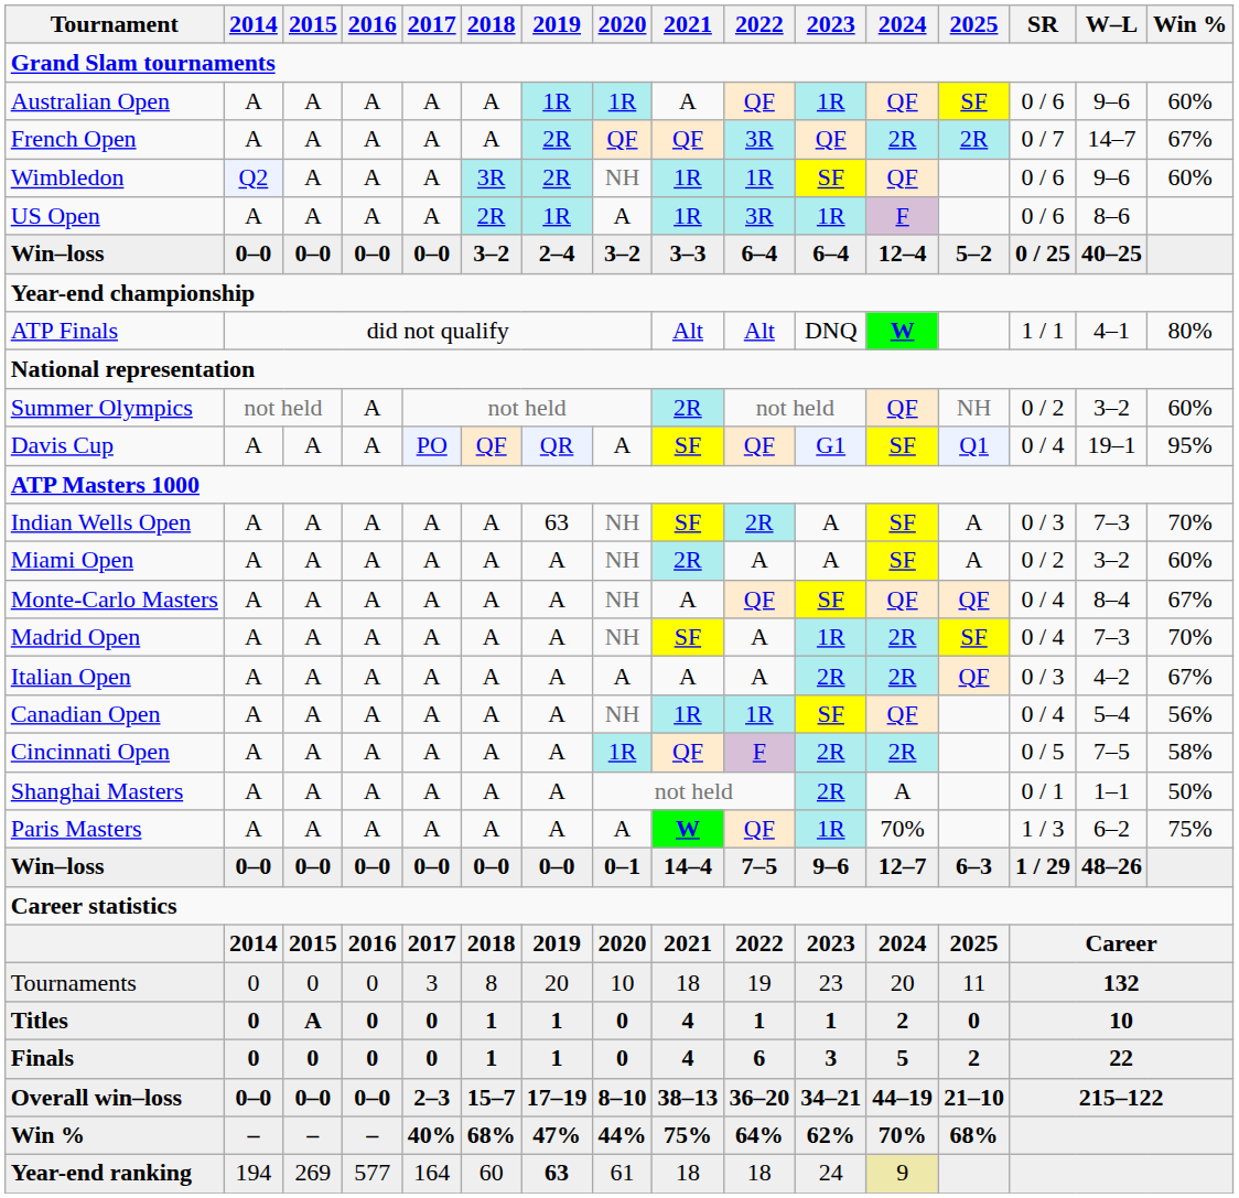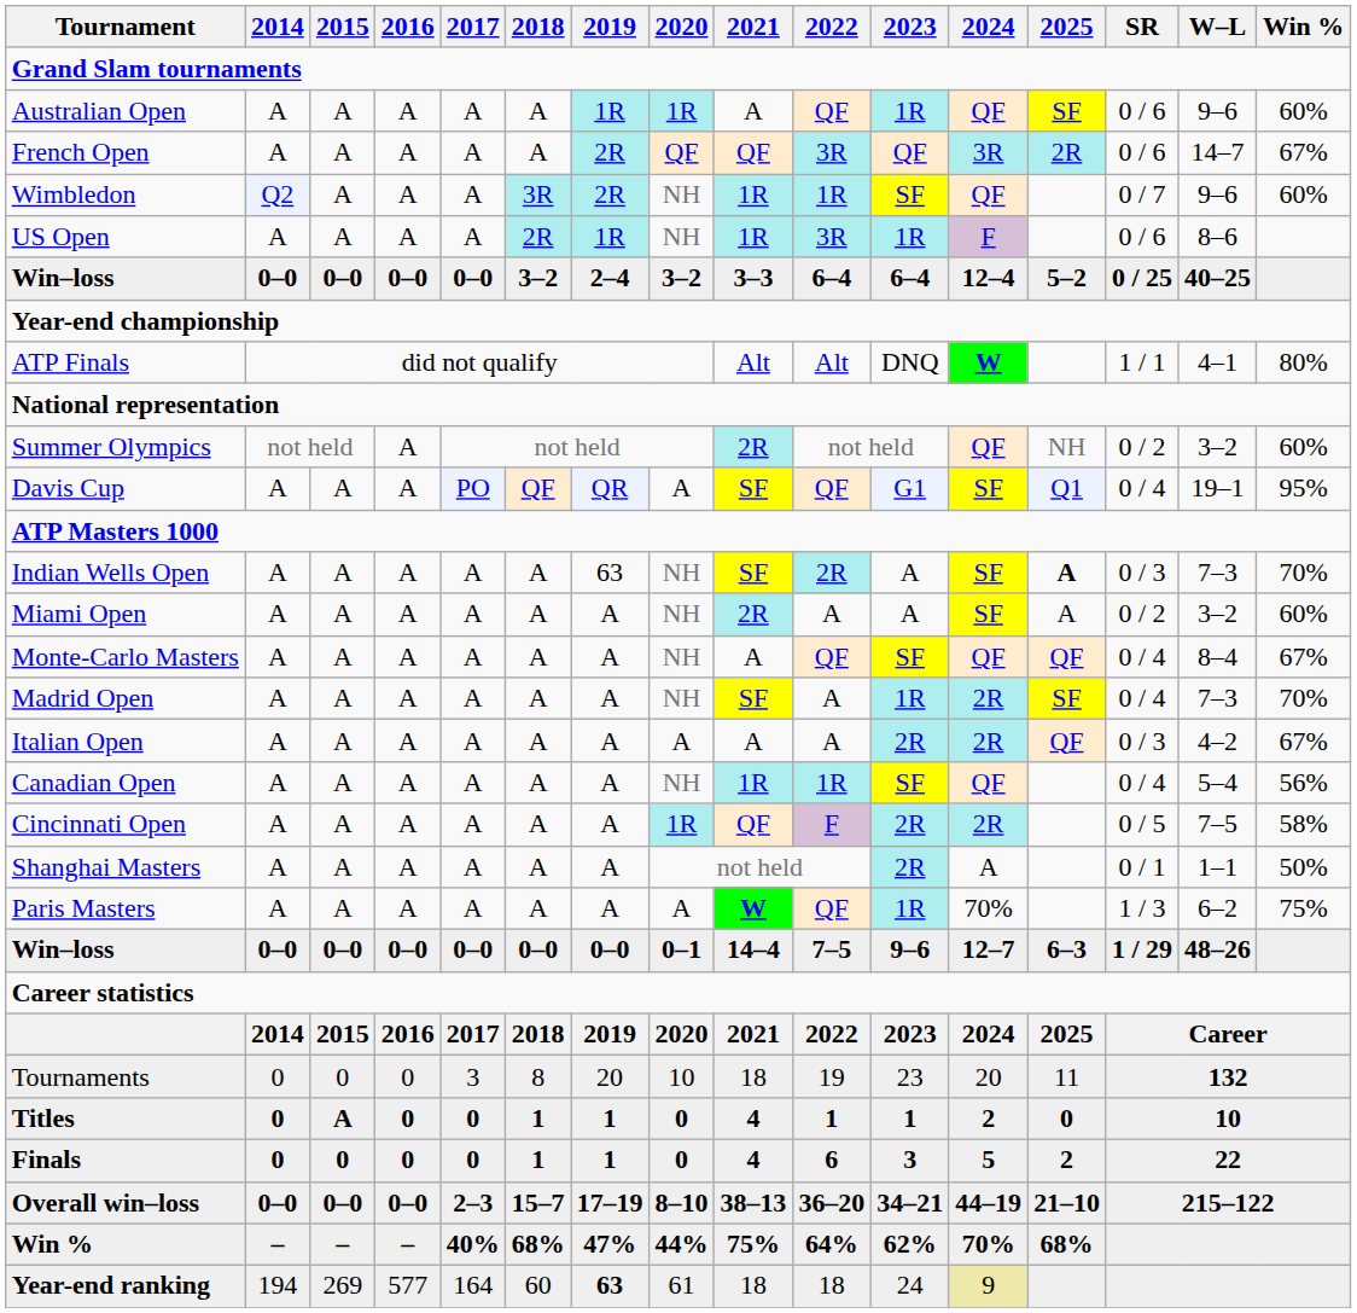 <table class="wikitable nowrap" style=text-align:center>
 <tr>
 <th>Tournament</th>
 <th><a href='#'>2014</a></th>
 <th><a href='#'>2015</a></th>
 <th><a href='#'>2016</a></th>
 <th><a href='#'>2017</a></th>
 <th><a href='#'>2018</a></th>
 <th><a href='#'>2019</a></th>
 <th><a href='#'>2020</a></th>
 <th><a href='#'>2021</a></th>
 <th><a href='#'>2022</a></th>
 <th><a href='#'>2023</a></th>
 <th><a href='#'>2024</a></th>
 <th><a href='#'>2025</a></th>
 <th>SR</th>
 <th>W–L</th>
 <th>Win %</th>
 </tr>
 <tr>
 <td colspan="16" align="left"><strong><a href='#'>Grand Slam tournaments</a></strong></td>
 </tr>
 <tr>
 <td align=left><a href='#'>Australian Open</a></td>
 <td>A</td>
 <td>A</td>
 <td>A</td>
 <td>A</td>
 <td>A</td>
 <td bgcolor=afeeee><a href='#'>1R</a></td>
 <td bgcolor=afeeee><a href='#'>1R</a></td>
 <td>A</td>
 <td bgcolor=ffebcd><a href='#'>QF</a></td>
 <td bgcolor=afeeee><a href='#'>1R</a></td>
 <td bgcolor=ffebcd><a href='#'>QF</a></td>
 <td bgcolor=yellow><a href='#'>SF</a></td>
 <td>0 / 6</td>
 <td>9–6</td>
 <td>60%</td>
 </tr>
 <tr>
 <td align=left><a href='#'>French Open</a></td>
 <td>A</td>
 <td>A</td>
 <td>A</td>
 <td>A</td>
 <td>A</td>
 <td bgcolor=afeeee><a href='#'>2R</a></td>
 <td bgcolor=ffebcd><a href='#'>QF</a></td>
 <td bgcolor=ffebcd><a href='#'>QF</a></td>
 <td bgcolor=afeeee><a href='#'>3R</a></td>
 <td bgcolor=ffebcd><a href='#'>QF</a></td>
+<td bgcolor=afeeee><a href='#'>3R</a></td>
 <td bgcolor=afeeee><a href='#'>2R</a></td>
-<td bgcolor=afeeee><a href='#'>2R</a></td>
-<td>0 / 7</td>
+<td>0 / 6</td>
 <td>14–7</td>
 <td>67%</td>
 </tr>
 <tr>
 <td align=left><a href='#'>Wimbledon</a></td>
 <td bgcolor=ecf2ff><a href='#'>Q2</a></td>
 <td>A</td>
 <td>A</td>
 <td>A</td>
 <td bgcolor=afeeee><a href='#'>3R</a></td>
 <td bgcolor=afeeee><a href='#'>2R</a></td>
 <td style=color:#767676>NH</td>
 <td bgcolor=afeeee><a href='#'>1R</a></td>
 <td bgcolor=afeeee><a href='#'>1R</a></td>
 <td bgcolor=yellow><a href='#'>SF</a></td>
 <td bgcolor=ffebcd><a href='#'>QF</a></td>
 <td></td>
-<td>0 / 6</td>
+<td>0 / 7</td>
 <td>9–6</td>
 <td>60%</td>
 </tr>
 <tr>
 <td align=left><a href='#'>US Open</a></td>
 <td>A</td>
 <td>A</td>
 <td>A</td>
 <td>A</td>
 <td bgcolor=afeeee><a href='#'>2R</a></td>
 <td bgcolor=afeeee><a href='#'>1R</a></td>
-<td>A</td>
+<td style=color:#767676>NH</td>
 <td bgcolor=afeeee><a href='#'>1R</a></td>
 <td bgcolor=afeeee><a href='#'>3R</a></td>
 <td bgcolor=afeeee><a href='#'>1R</a></td>
 <td bgcolor=thistle><a href='#'>F</a></td>
 <td></td>
 <td>0 / 6</td>
 <td>8–6</td>
 <td></td>
 </tr>
 <tr style=font-weight:bold;background:#efefef>
 <td style=text-align:left>Win–loss</td>
 <td>0–0</td>
 <td>0–0</td>
 <td>0–0</td>
 <td>0–0</td>
 <td>3–2</td>
 <td>2–4</td>
 <td>3–2</td>
 <td>3–3</td>
 <td>6–4</td>
 <td>6–4</td>
 <td>12–4</td>
 <td>5–2</td>
 <td>0 / 25</td>
 <td>40–25</td>
 <td></td>
 </tr>
 <tr>
 <td colspan="16" align="left"><strong>Year-end championship</strong></td>
 </tr>
 <tr>
 <td align=left><a href='#'>ATP Finals</a></td>
 <td colspan="7">did not qualify</td>
 <td><a href='#'>Alt</a></td>
 <td><a href='#'>Alt</a></td>
 <td>DNQ</td>
 <td bgcolor=lime><a href='#'><strong>W</strong></a></td>
 <td></td>
 <td>1 / 1</td>
 <td>4–1</td>
 <td>80%</td>
 </tr>
 <tr>
 <td colspan="16" align="left"><strong>National representation</strong></td>
 </tr>
 <tr>
 <td align=left><a href='#'>Summer Olympics</a></td>
 <td colspan=2 style=color:#767676>not held</td>
 <td>A</td>
 <td colspan=4 style=color:#767676>not held</td>
 <td bgcolor=afeeee><a href='#'>2R</a></td>
 <td colspan=2 style=color:#767676>not held</td>
 <td bgcolor=ffebcd><a href='#'>QF</a></td>
 <td style=color:#767676>NH</td>
 <td>0 / 2</td>
 <td>3–2</td>
 <td>60%</td>
 </tr>
 <tr>
 <td align=left><a href='#'>Davis Cup</a></td>
 <td>A</td>
 <td>A</td>
 <td>A</td>
 <td bgcolor=ecf2ff><a href='#'>PO</a></td>
 <td bgcolor=ffebcd><a href='#'>QF</a></td>
 <td bgcolor=ecf2ff><a href='#'>QR</a></td>
 <td>A</td>
 <td bgcolor=yellow><a href='#'>SF</a></td>
 <td bgcolor=ffebcd><a href='#'>QF</a></td>
 <td bgcolor=ecf2ff><a href='#'>G1</a></td>
 <td bgcolor=yellow><a href='#'>SF</a></td>
 <td bgcolor=ecf2ff><a href='#'>Q1</a></td>
 <td>0 / 4</td>
 <td>19–1</td>
 <td>95%</td>
 </tr>
 <tr>
 <td colspan="16" align="left"><strong><a href='#'>ATP Masters 1000</a></strong></td>
 </tr>
 <tr>
 <td align=left><a href='#'>Indian Wells Open</a></td>
 <td>A</td>
 <td>A</td>
 <td>A</td>
 <td>A</td>
 <td>A</td>
 <td>63</td>
 <td style=color:#767676>NH</td>
 <td bgcolor=yellow><a href='#'>SF</a></td>
 <td bgcolor=afeeee><a href='#'>2R</a></td>
 <td>A</td>
 <td bgcolor=yellow><a href='#'>SF</a></td>
-<td>A</td>
+<td><strong>A</strong></td>
 <td>0 / 3</td>
 <td>7–3</td>
 <td>70%</td>
 </tr>
 <tr>
 <td align=left><a href='#'>Miami Open</a></td>
 <td>A</td>
 <td>A</td>
 <td>A</td>
 <td>A</td>
 <td>A</td>
 <td>A</td>
 <td style=color:#767676>NH</td>
 <td bgcolor=afeeee><a href='#'>2R</a></td>
 <td>A</td>
 <td>A</td>
 <td bgcolor=yellow><a href='#'>SF</a></td>
 <td>A</td>
 <td>0 / 2</td>
 <td>3–2</td>
 <td>60%</td>
 </tr>
 <tr>
 <td align=left><a href='#'>Monte-Carlo Masters</a></td>
 <td>A</td>
 <td>A</td>
 <td>A</td>
 <td>A</td>
 <td>A</td>
 <td>A</td>
 <td style=color:#767676>NH</td>
 <td>A</td>
 <td bgcolor=ffebcd><a href='#'>QF</a></td>
 <td bgcolor=yellow><a href='#'>SF</a></td>
 <td bgcolor=ffebcd><a href='#'>QF</a></td>
 <td bgcolor=ffebcd><a href='#'>QF</a></td>
 <td>0 / 4</td>
 <td>8–4</td>
 <td>67%</td>
 </tr>
 <tr>
 <td align=left><a href='#'>Madrid Open</a></td>
 <td>A</td>
 <td>A</td>
 <td>A</td>
 <td>A</td>
 <td>A</td>
 <td>A</td>
 <td style=color:#767676>NH</td>
 <td bgcolor=yellow><a href='#'>SF</a></td>
 <td>A</td>
 <td bgcolor=afeeee><a href='#'>1R</a></td>
 <td bgcolor=afeeee><a href='#'>2R</a></td>
 <td bgcolor=yellow><a href='#'>SF</a></td>
 <td>0 / 4</td>
 <td>7–3</td>
 <td>70%</td>
 </tr>
 <tr>
 <td align=left><a href='#'>Italian Open</a></td>
 <td>A</td>
 <td>A</td>
 <td>A</td>
 <td>A</td>
 <td>A</td>
 <td>A</td>
 <td>A</td>
 <td>A</td>
 <td>A</td>
 <td bgcolor=afeeee><a href='#'>2R</a></td>
 <td bgcolor=afeeee><a href='#'>2R</a></td>
 <td bgcolor=ffebcd><a href='#'>QF</a></td>
 <td>0 / 3</td>
 <td>4–2</td>
 <td>67%</td>
 </tr>
 <tr>
 <td align=left><a href='#'>Canadian Open</a></td>
 <td>A</td>
 <td>A</td>
 <td>A</td>
 <td>A</td>
 <td>A</td>
 <td>A</td>
 <td style=color:#767676>NH</td>
 <td bgcolor=afeeee><a href='#'>1R</a></td>
 <td bgcolor=afeeee><a href='#'>1R</a></td>
 <td bgcolor=yellow><a href='#'>SF</a></td>
 <td bgcolor=ffebcd><a href='#'>QF</a></td>
 <td></td>
 <td>0 / 4</td>
 <td>5–4</td>
 <td>56%</td>
 </tr>
 <tr>
 <td align=left><a href='#'>Cincinnati Open</a></td>
 <td>A</td>
 <td>A</td>
 <td>A</td>
 <td>A</td>
 <td>A</td>
 <td>A</td>
 <td bgcolor=afeeee><a href='#'>1R</a></td>
 <td bgcolor=ffebcd><a href='#'>QF</a></td>
 <td bgcolor=thistle><a href='#'>F</a></td>
 <td bgcolor=afeeee><a href='#'>2R</a></td>
 <td bgcolor=afeeee><a href='#'>2R</a></td>
 <td></td>
 <td>0 / 5</td>
 <td>7–5</td>
 <td>58%</td>
 </tr>
 <tr>
 <td align=left><a href='#'>Shanghai Masters</a></td>
 <td>A</td>
 <td>A</td>
 <td>A</td>
 <td>A</td>
 <td>A</td>
 <td>A</td>
 <td colspan=3 style="color:#767676">not held</td>
 <td bgcolor=afeeee><a href='#'>2R</a></td>
 <td>A</td>
 <td></td>
 <td>0 / 1</td>
 <td>1–1</td>
 <td>50%</td>
 </tr>
 <tr>
 <td align=left><a href='#'>Paris Masters</a></td>
 <td>A</td>
 <td>A</td>
 <td>A</td>
 <td>A</td>
 <td>A</td>
 <td>A</td>
 <td>A</td>
 <td bgcolor=lime><a href='#'><strong>W</strong></a></td>
 <td bgcolor=ffebcd><a href='#'>QF</a></td>
 <td bgcolor=afeeee><a href='#'>1R</a></td>
 <td>70%</td>
 <td></td>
 <td>1 / 3</td>
 <td>6–2</td>
 <td>75%</td>
 </tr>
 <tr style=font-weight:bold;background:#efefef>
 <td style=text-align:left>Win–loss</td>
 <td>0–0</td>
 <td>0–0</td>
 <td>0–0</td>
 <td>0–0</td>
 <td>0–0</td>
 <td>0–0</td>
 <td>0–1</td>
 <td>14–4</td>
 <td>7–5</td>
 <td>9–6</td>
 <td>12–7</td>
 <td>6–3</td>
 <td>1 / 29</td>
 <td>48–26</td>
 <td></td>
 </tr>
 <tr>
 <td colspan="16" align="left"><strong>Career statistics</strong></td>
 </tr>
 <tr>
 <th></th>
 <th>2014</th>
 <th>2015</th>
 <th>2016</th>
 <th>2017</th>
 <th>2018</th>
 <th>2019</th>
 <th>2020</th>
 <th>2021</th>
 <th>2022</th>
 <th>2023</th>
 <th>2024</th>
 <th>2025</th>
 <th colspan="3">Career</th>
 </tr>
 <tr bgcolor=efefef>
 <td align=left>Tournaments</td>
 <td>0</td>
 <td>0</td>
 <td>0</td>
 <td>3</td>
 <td>8</td>
 <td>20</td>
 <td>10</td>
 <td>18</td>
 <td>19</td>
 <td>23</td>
 <td>20</td>
 <td>11</td>
 <td colspan="3"><strong>132</strong></td>
 </tr>
 <tr style=font-weight:bold;background:#efefef>
 <td style=text-align:left>Titles</td>
 <td>0</td>
 <td>A</td>
 <td>0</td>
 <td>0</td>
 <td>1</td>
 <td>1</td>
 <td>0</td>
 <td>4</td>
 <td>1</td>
 <td>1</td>
 <td>2</td>
 <td>0</td>
 <td colspan="3">10</td>
 </tr>
 <tr style=font-weight:bold;background:#efefef>
 <td style=text-align:left>Finals</td>
 <td>0</td>
 <td>0</td>
 <td>0</td>
 <td>0</td>
 <td>1</td>
 <td>1</td>
 <td>0</td>
 <td>4</td>
 <td>6</td>
 <td>3</td>
 <td>5</td>
 <td>2</td>
 <td colspan="3">22</td>
 </tr>
 <tr style=font-weight:bold;background:#efefef>
 <td style=text-align:left>Overall win–loss</td>
 <td>0–0</td>
 <td>0–0</td>
 <td>0–0</td>
 <td>2–3</td>
 <td>15–7</td>
 <td>17–19</td>
 <td>8–10</td>
 <td>38–13</td>
 <td>36–20</td>
 <td>34–21</td>
 <td>44–19</td>
 <td>21–10</td>
 <td colspan="3">215–122</td>
 </tr>
 <tr style=font-weight:bold;background:#efefef>
 <td style=text-align:left>Win %</td>
 <td>–</td>
 <td>–</td>
 <td>–</td>
 <td>40%</td>
 <td>68%</td>
 <td>47%</td>
 <td>44%</td>
 <td>75%</td>
 <td>64%</td>
 <td>62%</td>
 <td>70%</td>
 <td>68%</td>
 <td colspan="3"></td>
 </tr>
 <tr bgcolor=efefef>
 <td align=left><strong>Year-end ranking</strong></td>
 <td>194</td>
 <td>269</td>
 <td>577</td>
 <td>164</td>
 <td>60</td>
 <td><strong>63</strong></td>
 <td>61</td>
 <td>18</td>
 <td>18</td>
 <td>24</td>
 <td bgcolor=eee8aa>9</td>
 <td></td>
 <td colspan="3"></td>
 </tr>
 </table>
